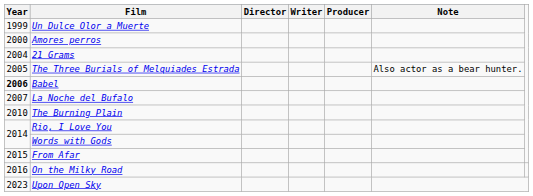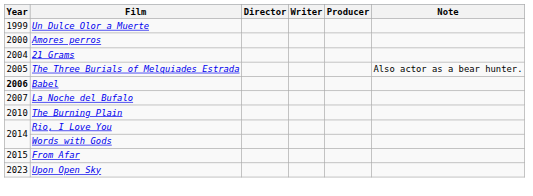 <table class="wikitable sortable">
 <tr style="background:#b0c4de; text-align:center;">
 <th>Year</th>
 <th>Film</th>
 <th>Director</th>
 <th>Writer</th>
 <th>Producer</th>
 <th>Note</th>
 </tr>
 <tr>
 <td>1999</td>
 <td><em><a href='#'>Un Dulce Olor a Muerte</a></em></td>
 <td></td>
 <td></td>
 <td></td>
 <td></td>
 </tr>
 <tr>
 <td>2000</td>
 <td><em><a href='#'>Amores perros</a></em></td>
 <td></td>
 <td></td>
 <td></td>
 <td></td>
 </tr>
 <tr>
 <td>2004</td>
 <td><em><a href='#'>21 Grams</a></em></td>
 <td></td>
 <td></td>
 <td></td>
 <td></td>
 </tr>
 <tr>
 <td>2005</td>
 <td><em><a href='#'>The Three Burials of Melquiades Estrada</a></em></td>
 <td></td>
 <td></td>
 <td></td>
 <td>Also actor as a bear hunter.</td>
 </tr>
 <tr>
 <td><strong>2006</strong></td>
 <td><em><a href='#'>Babel</a></em></td>
 <td></td>
 <td></td>
 <td></td>
 <td></td>
 </tr>
 <tr>
 <td>2007</td>
 <td><em><a href='#'>La Noche del Bufalo</a></em></td>
 <td></td>
 <td></td>
 <td></td>
 <td></td>
 </tr>
 <tr>
 <td>2010</td>
 <td><em><a href='#'>The Burning Plain</a></em></td>
 <td></td>
 <td></td>
 <td></td>
 <td></td>
 </tr>
 <tr>
 <td rowspan="2">2014</td>
 <td><em><a href='#'>Rio, I Love You</a></em></td>
 <td></td>
 <td></td>
 <td></td>
 <td></td>
 </tr>
 <tr>
 <td><em><a href='#'>Words with Gods</a></em></td>
 <td></td>
 <td></td>
 <td></td>
 <td></td>
 </tr>
 <tr>
 <td>2015</td>
 <td><em><a href='#'>From Afar</a></em></td>
 <td></td>
 <td></td>
 <td></td>
 <td></td>
 </tr>
 <tr>
-<td>2016</td>
-<td><em><a href='#'>On the Milky Road</a></em></td>
-<td></td>
-<td></td>
-<td></td>
-<td></td>
-<td></td>
-</tr>
-<tr>
 <td>2023</td>
 <td><em><a href='#'>Upon Open Sky</a></em></td>
 <td></td>
 <td></td>
 <td></td>
 </tr>
 </table>
